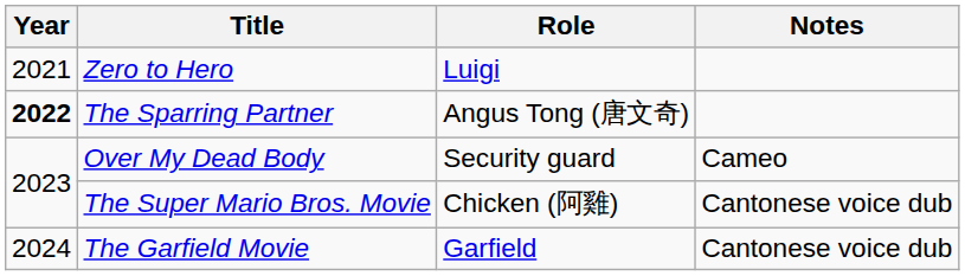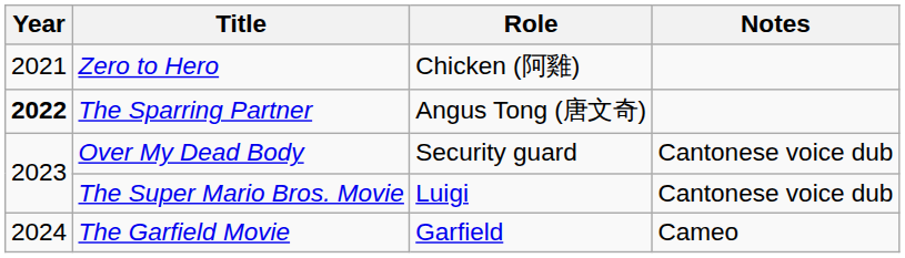 <table class="wikitable">
 <tr>
 <th>Year</th>
 <th>Title</th>
 <th>Role</th>
 <th>Notes</th>
 </tr>
 <tr>
 <td>2021</td>
 <td><em><a href='#'>Zero to Hero</a></em></td>
-<td><a href='#'>Luigi</a></td>
+<td>Chicken (阿雞)</td>
 <td></td>
 </tr>
 <tr>
 <td><strong>2022</strong></td>
 <td><em><a href='#'>The Sparring Partner</a></em></td>
 <td>Angus Tong (唐文奇)</td>
 <td></td>
 </tr>
 <tr>
 <td rowspan="2">2023</td>
 <td><em><a href='#'>Over My Dead Body</a></em></td>
 <td>Security guard</td>
-<td>Cameo</td>
+<td>Cantonese voice dub</td>
 </tr>
 <tr>
 <td><em><a href='#'>The Super Mario Bros. Movie</a></em></td>
-<td>Chicken (阿雞)</td>
+<td><a href='#'>Luigi</a></td>
 <td>Cantonese voice dub</td>
 </tr>
 <tr>
 <td>2024</td>
 <td><em><a href='#'>The Garfield Movie</a></em></td>
 <td><a href='#'>Garfield</a></td>
-<td>Cantonese voice dub</td>
+<td>Cameo</td>
 </tr>
 </table>
